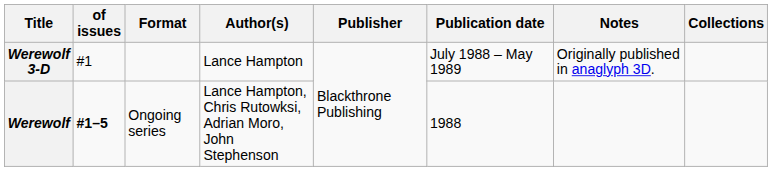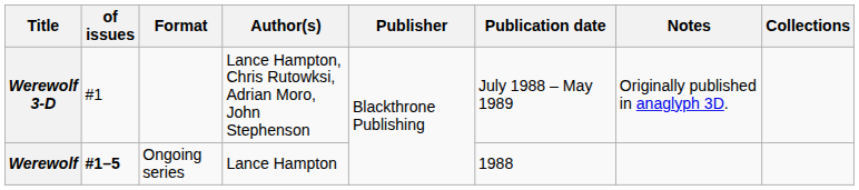 <table class="wikitable">
 <tr>
 <th>Title</th>
 <th style="width:40pt"> of issues</th>
 <th style="width:75pt">Format</th>
 <th style="width:125pt">Author(s)</th>
 <th style="width:125pt">Publisher</th>
 <th style="width:150pt">Publication date</th>
 <th style="width:175pt">Notes</th>
 <th>Collections</th>
 </tr>
 <tr>
 <th><em>Werewolf 3-D</em></th>
 <td>#1</td>
 <td></td>
-<td>Lance Hampton</td>
+<td>Lance Hampton, Chris Rutowksi, Adrian Moro, John Stephenson</td>
 <td rowspan="2">Blackthrone Publishing</td>
 <td>July 1988 – May 1989</td>
 <td>Originally published in <a href='#'>anaglyph 3D</a>.</td>
 <td></td>
 </tr>
 <tr>
 <th><em>Werewolf</em></th>
 <td><strong>#1–5</strong></td>
 <td>Ongoing series</td>
-<td>Lance Hampton, Chris Rutowksi, Adrian Moro, John Stephenson</td>
+<td>Lance Hampton</td>
 <td>1988</td>
 <td></td>
 <td></td>
 </tr>
 </table>
